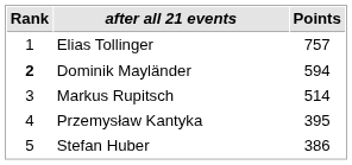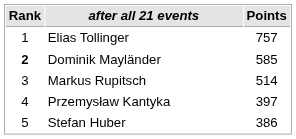 <table cellspacing="1" cellpadding="3" style="border:1px solid #AAAAAA;font-size:86%">
 <tr bgcolor="#E4E4E4">
 <th style="border-bottom:1px solid #AAAAAA" width=10>Rank</th>
 <th style="border-bottom:1px solid #AAAAAA" width=200><em>after all 21 events</em></th>
 <th style="border-bottom:1px solid #AAAAAA" width=20>Points</th>
 </tr>
 <tr>
 <td align=center>1</td>
 <td> Elias Tollinger</td>
 <td align=center>757</td>
 </tr>
 <tr>
 <td align=center><strong>2</strong></td>
 <td> Dominik Mayländer</td>
-<td align=center>594</td>
+<td align=center>585</td>
 </tr>
 <tr>
 <td align=center>3</td>
 <td> Markus Rupitsch</td>
 <td align=center>514</td>
 </tr>
 <tr>
 <td align=center>4</td>
 <td> Przemysław Kantyka</td>
-<td align=center>395</td>
+<td align=center>397</td>
 </tr>
 <tr>
 <td align=center>5</td>
 <td> Stefan Huber</td>
 <td align=center>386</td>
 </tr>
 </table>
